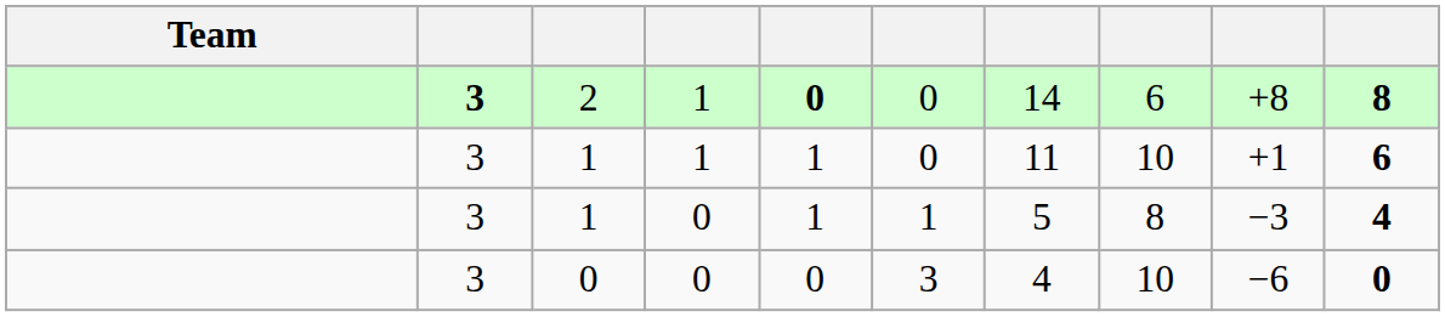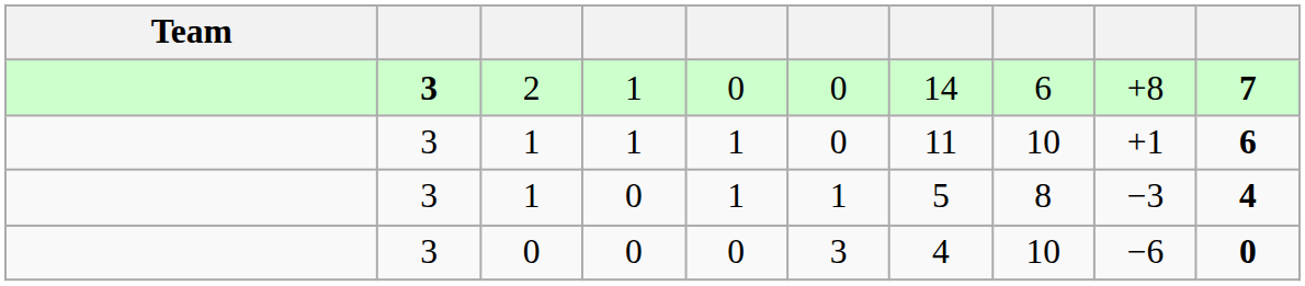 <table class="wikitable" style="text-align:center;">
 <tr>
 <th width=165>Team</th>
 <th width=40></th>
 <th width=40></th>
 <th width=40></th>
 <th width=40></th>
 <th width=40></th>
 <th width=40></th>
 <th width=40></th>
 <th width=40></th>
 <th width=40></th>
 </tr>
 <tr bgcolor=ccffcc>
 <td style="text-align:left;"></td>
 <td><strong>3</strong></td>
 <td>2</td>
 <td>1</td>
-<td><strong>0</strong></td>
+<td>0</td>
 <td>0</td>
 <td>14</td>
 <td>6</td>
 <td>+8</td>
-<td><strong>8</strong></td>
+<td><strong>7</strong></td>
 </tr>
 <tr>
 <td style="text-align:left;"></td>
 <td>3</td>
 <td>1</td>
 <td>1</td>
 <td>1</td>
 <td>0</td>
 <td>11</td>
 <td>10</td>
 <td>+1</td>
 <td><strong>6</strong></td>
 </tr>
 <tr>
 <td style="text-align:left;"></td>
 <td>3</td>
 <td>1</td>
 <td>0</td>
 <td>1</td>
 <td>1</td>
 <td>5</td>
 <td>8</td>
 <td>−3</td>
 <td><strong>4</strong></td>
 </tr>
 <tr>
 <td style="text-align:left;"></td>
 <td>3</td>
 <td>0</td>
 <td>0</td>
 <td>0</td>
 <td>3</td>
 <td>4</td>
 <td>10</td>
 <td>−6</td>
 <td><strong>0</strong></td>
 </tr>
 </table>
